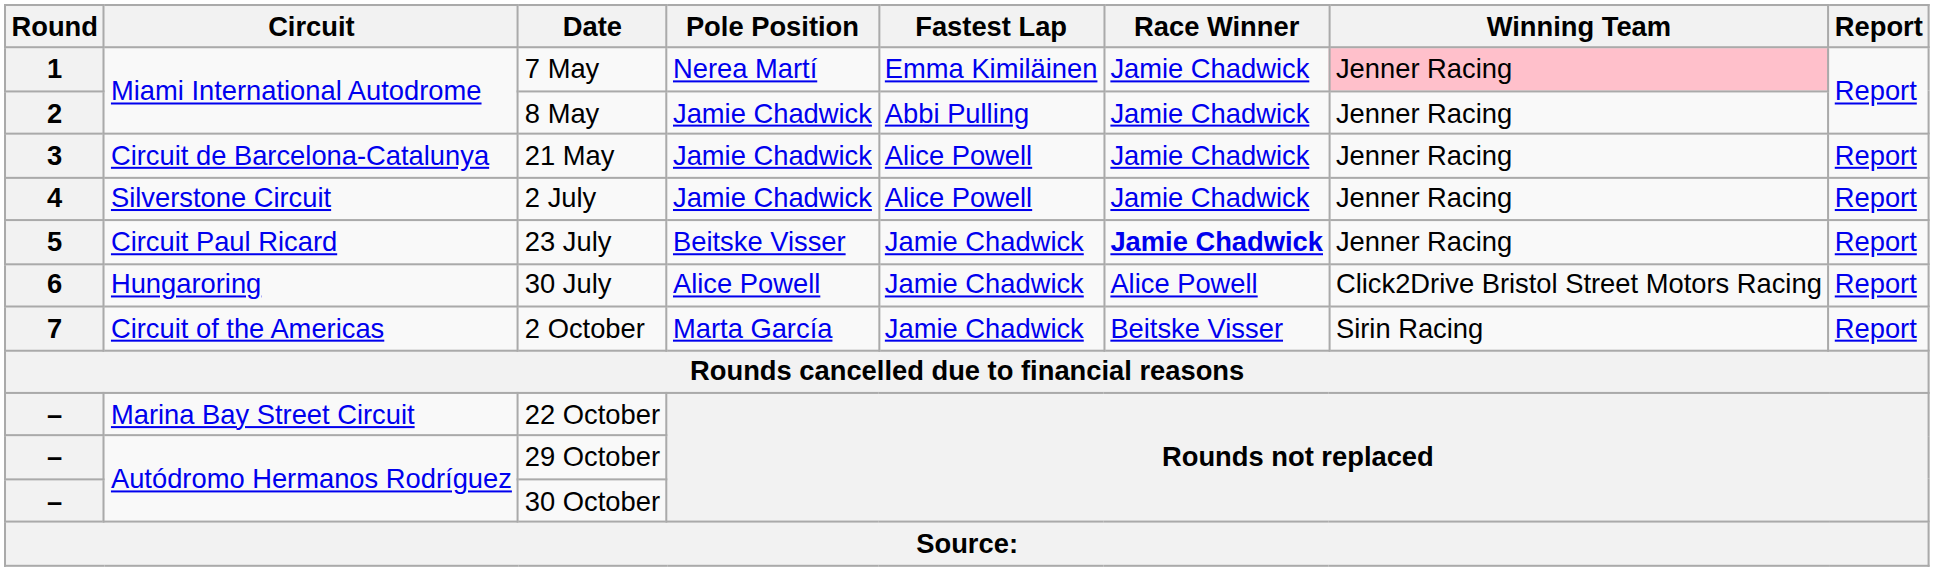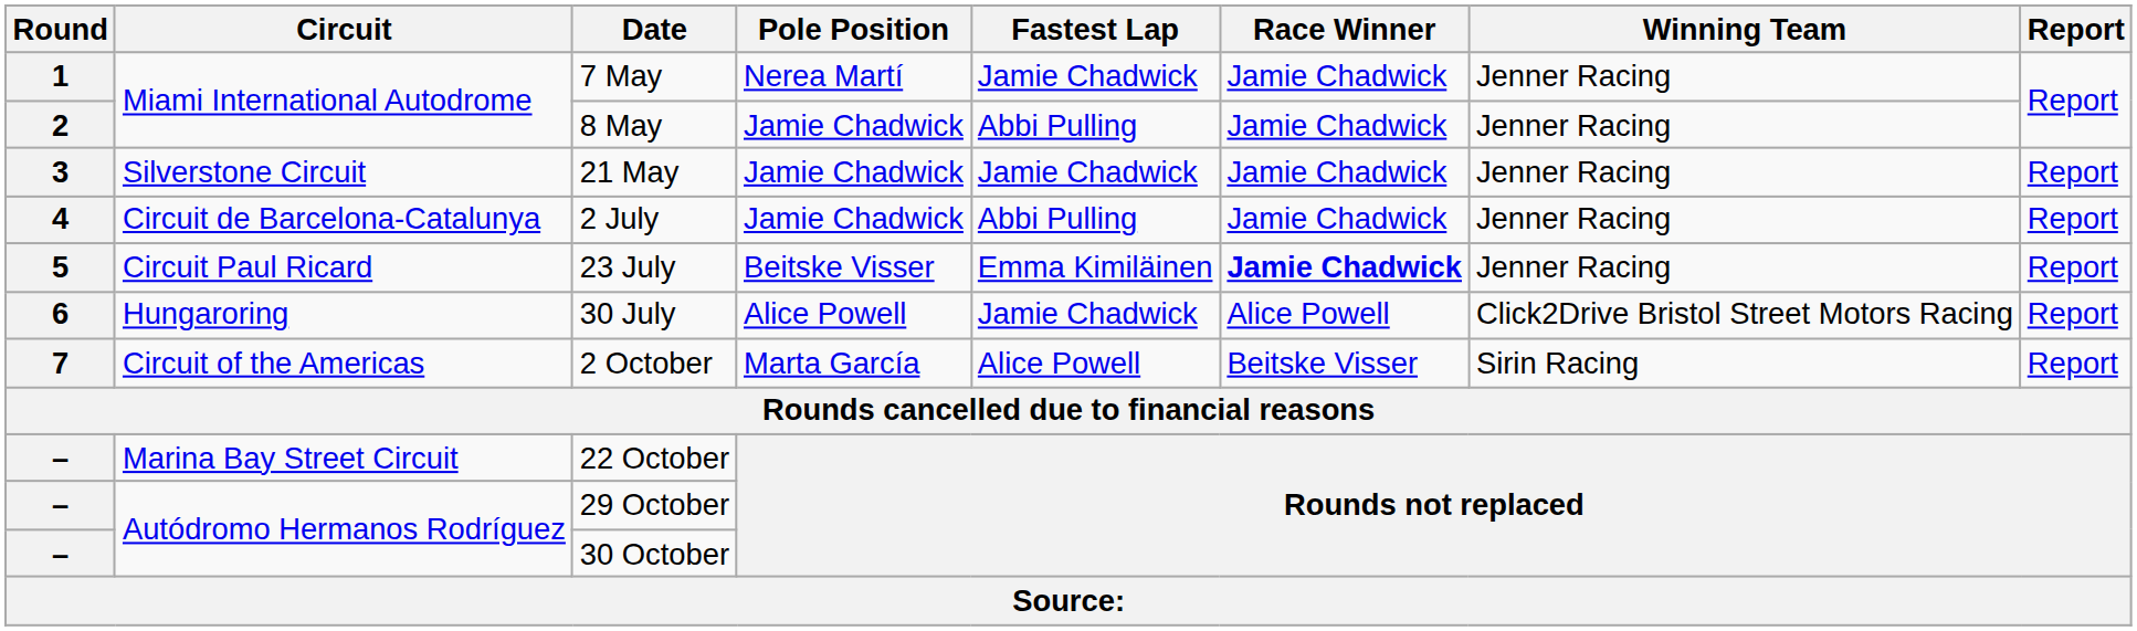 <table class=wikitable style="font-size:85%;">
 <tr>
 <th>Round</th>
 <th>Circuit</th>
 <th>Date</th>
 <th>Pole Position</th>
 <th>Fastest Lap</th>
 <th>Race Winner</th>
 <th>Winning Team</th>
 <th>Report</th>
 </tr>
 <tr>
 <th>1</th>
 <td rowspan=2> <a href='#'>Miami International Autodrome</a></td>
 <td>7 May</td>
 <td> <a href='#'>Nerea Martí</a></td>
-<td nowrap> <a href='#'>Emma Kimiläinen</a></td>
+<td> <a href='#'>Jamie Chadwick</a></td>
 <td nowrap> <a href='#'>Jamie Chadwick</a></td>
-<td nowrap style="background: pink;">Jenner Racing</td>
+<td nowrap>Jenner Racing</td>
 <td rowspan=2><a href='#'>Report</a></td>
 </tr>
 <tr>
 <th>2</th>
 <td>8 May</td>
 <td> <a href='#'>Jamie Chadwick</a></td>
 <td> <a href='#'>Abbi Pulling</a></td>
 <td> <a href='#'>Jamie Chadwick</a></td>
 <td>Jenner Racing</td>
 </tr>
 <tr>
 <th>3</th>
-<td> <a href='#'>Circuit de Barcelona-Catalunya</a></td>
+<td> <a href='#'>Silverstone Circuit</a></td>
 <td>21 May</td>
 <td nowrap> <a href='#'>Jamie Chadwick</a></td>
-<td> <a href='#'>Alice Powell</a></td>
+<td> <a href='#'>Jamie Chadwick</a></td>
 <td> <a href='#'>Jamie Chadwick</a></td>
 <td>Jenner Racing</td>
 <td><a href='#'>Report</a></td>
 </tr>
 <tr>
 <th>4</th>
-<td> <a href='#'>Silverstone Circuit</a></td>
+<td> <a href='#'>Circuit de Barcelona-Catalunya</a></td>
 <td>2 July</td>
 <td> <a href='#'>Jamie Chadwick</a></td>
-<td> <a href='#'>Alice Powell</a></td>
+<td> <a href='#'>Abbi Pulling</a></td>
 <td> <a href='#'>Jamie Chadwick</a></td>
 <td>Jenner Racing</td>
 <td><a href='#'>Report</a></td>
 </tr>
 <tr>
 <th>5</th>
 <td> <a href='#'>Circuit Paul Ricard</a></td>
 <td>23 July</td>
 <td> <a href='#'>Beitske Visser</a></td>
-<td> <a href='#'>Jamie Chadwick</a></td>
+<td nowrap> <a href='#'>Emma Kimiläinen</a></td>
 <td><strong> <a href='#'>Jamie Chadwick</a></strong></td>
 <td>Jenner Racing</td>
 <td><a href='#'>Report</a></td>
 </tr>
 <tr>
 <th>6</th>
 <td> <a href='#'>Hungaroring</a></td>
 <td>30 July</td>
 <td> <a href='#'>Alice Powell</a></td>
 <td> <a href='#'>Jamie Chadwick</a></td>
 <td> <a href='#'>Alice Powell</a></td>
 <td nowrap>Click2Drive Bristol Street Motors Racing</td>
 <td><a href='#'>Report</a></td>
 </tr>
 <tr>
 <th>7</th>
 <td> <a href='#'>Circuit of the Americas</a></td>
 <td>2 October</td>
 <td> <a href='#'>Marta García</a></td>
-<td> <a href='#'>Jamie Chadwick</a></td>
+<td> <a href='#'>Alice Powell</a></td>
 <td> <a href='#'>Beitske Visser</a></td>
 <td>Sirin Racing</td>
 <td><a href='#'>Report</a></td>
 </tr>
 <tr>
 <th colspan="8">Rounds cancelled due to financial reasons</th>
 </tr>
 <tr>
 <th>–</th>
 <td nowrap> <a href='#'>Marina Bay Street Circuit</a></td>
 <td>22 October</td>
 <th colspan="5" rowspan="3">Rounds not replaced</th>
 </tr>
 <tr>
 <th>–</th>
 <td rowspan="2" nowrap=""> <a href='#'>Autódromo Hermanos Rodríguez</a></td>
 <td>29 October</td>
 </tr>
 <tr>
 <th>–</th>
 <td>30 October</td>
 </tr>
 <tr>
 <th colspan="8">Source:</th>
 </tr>
 </table>
